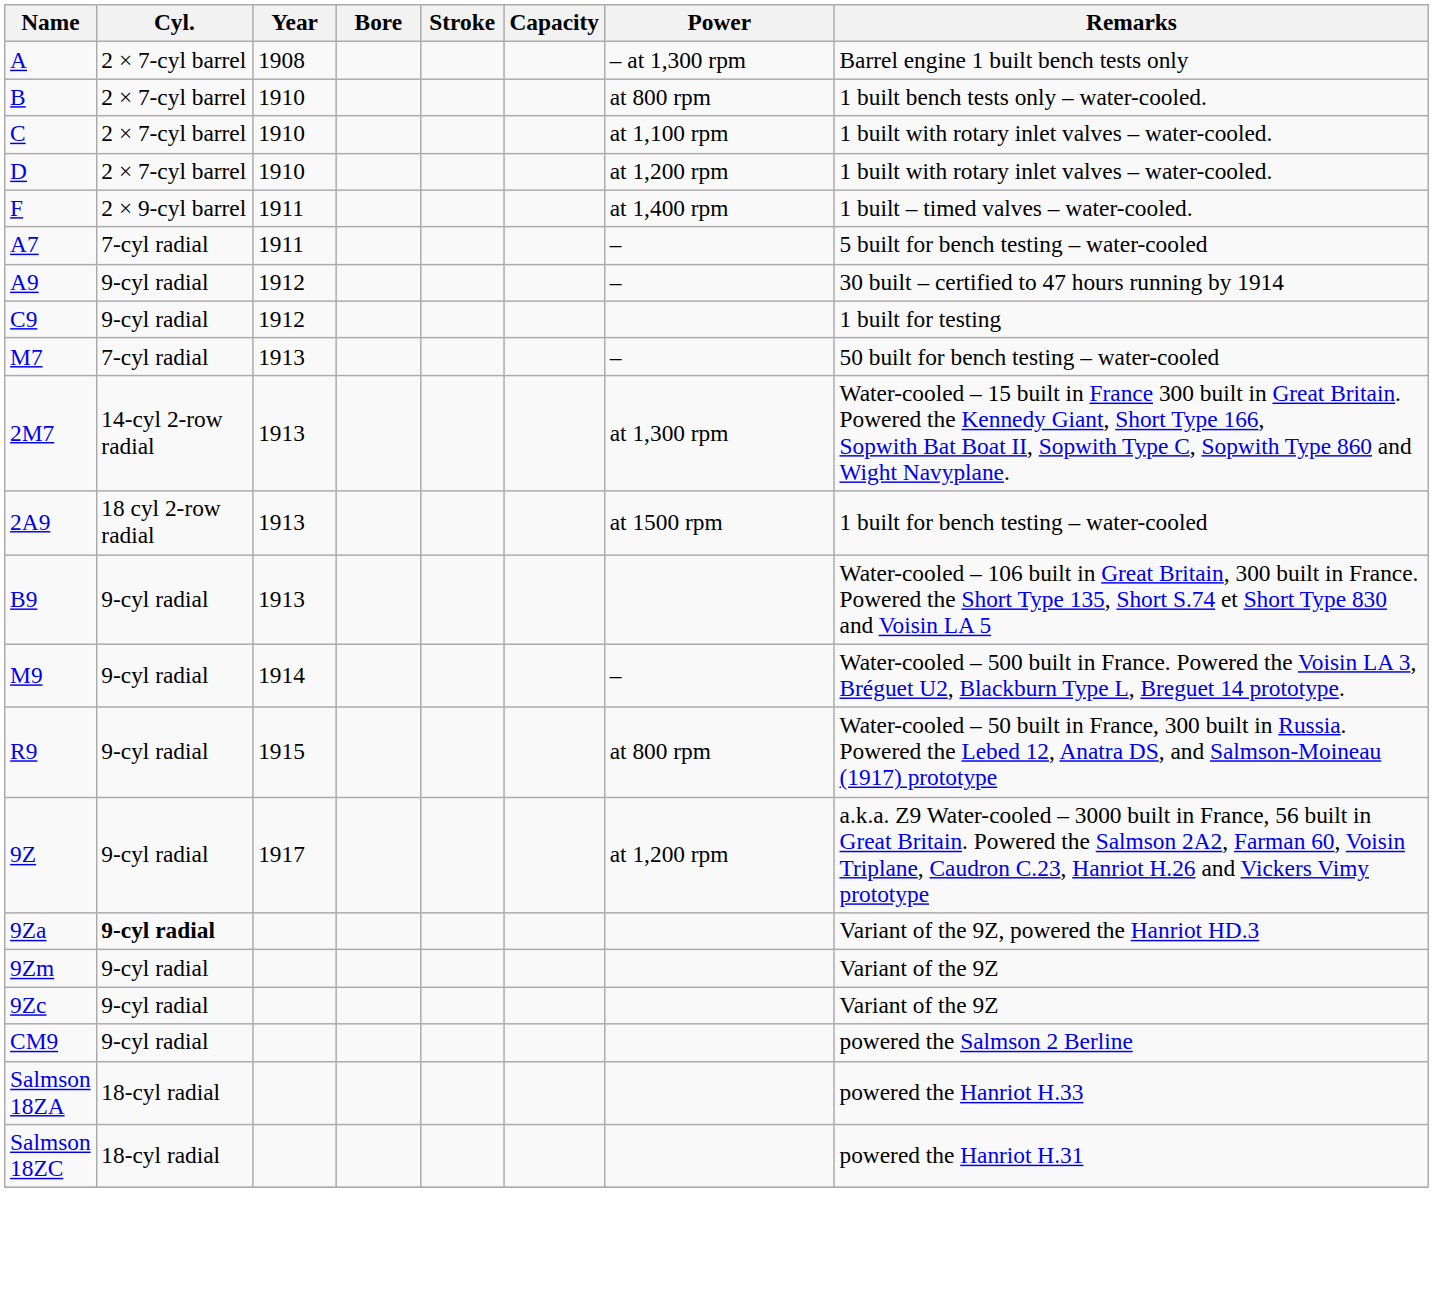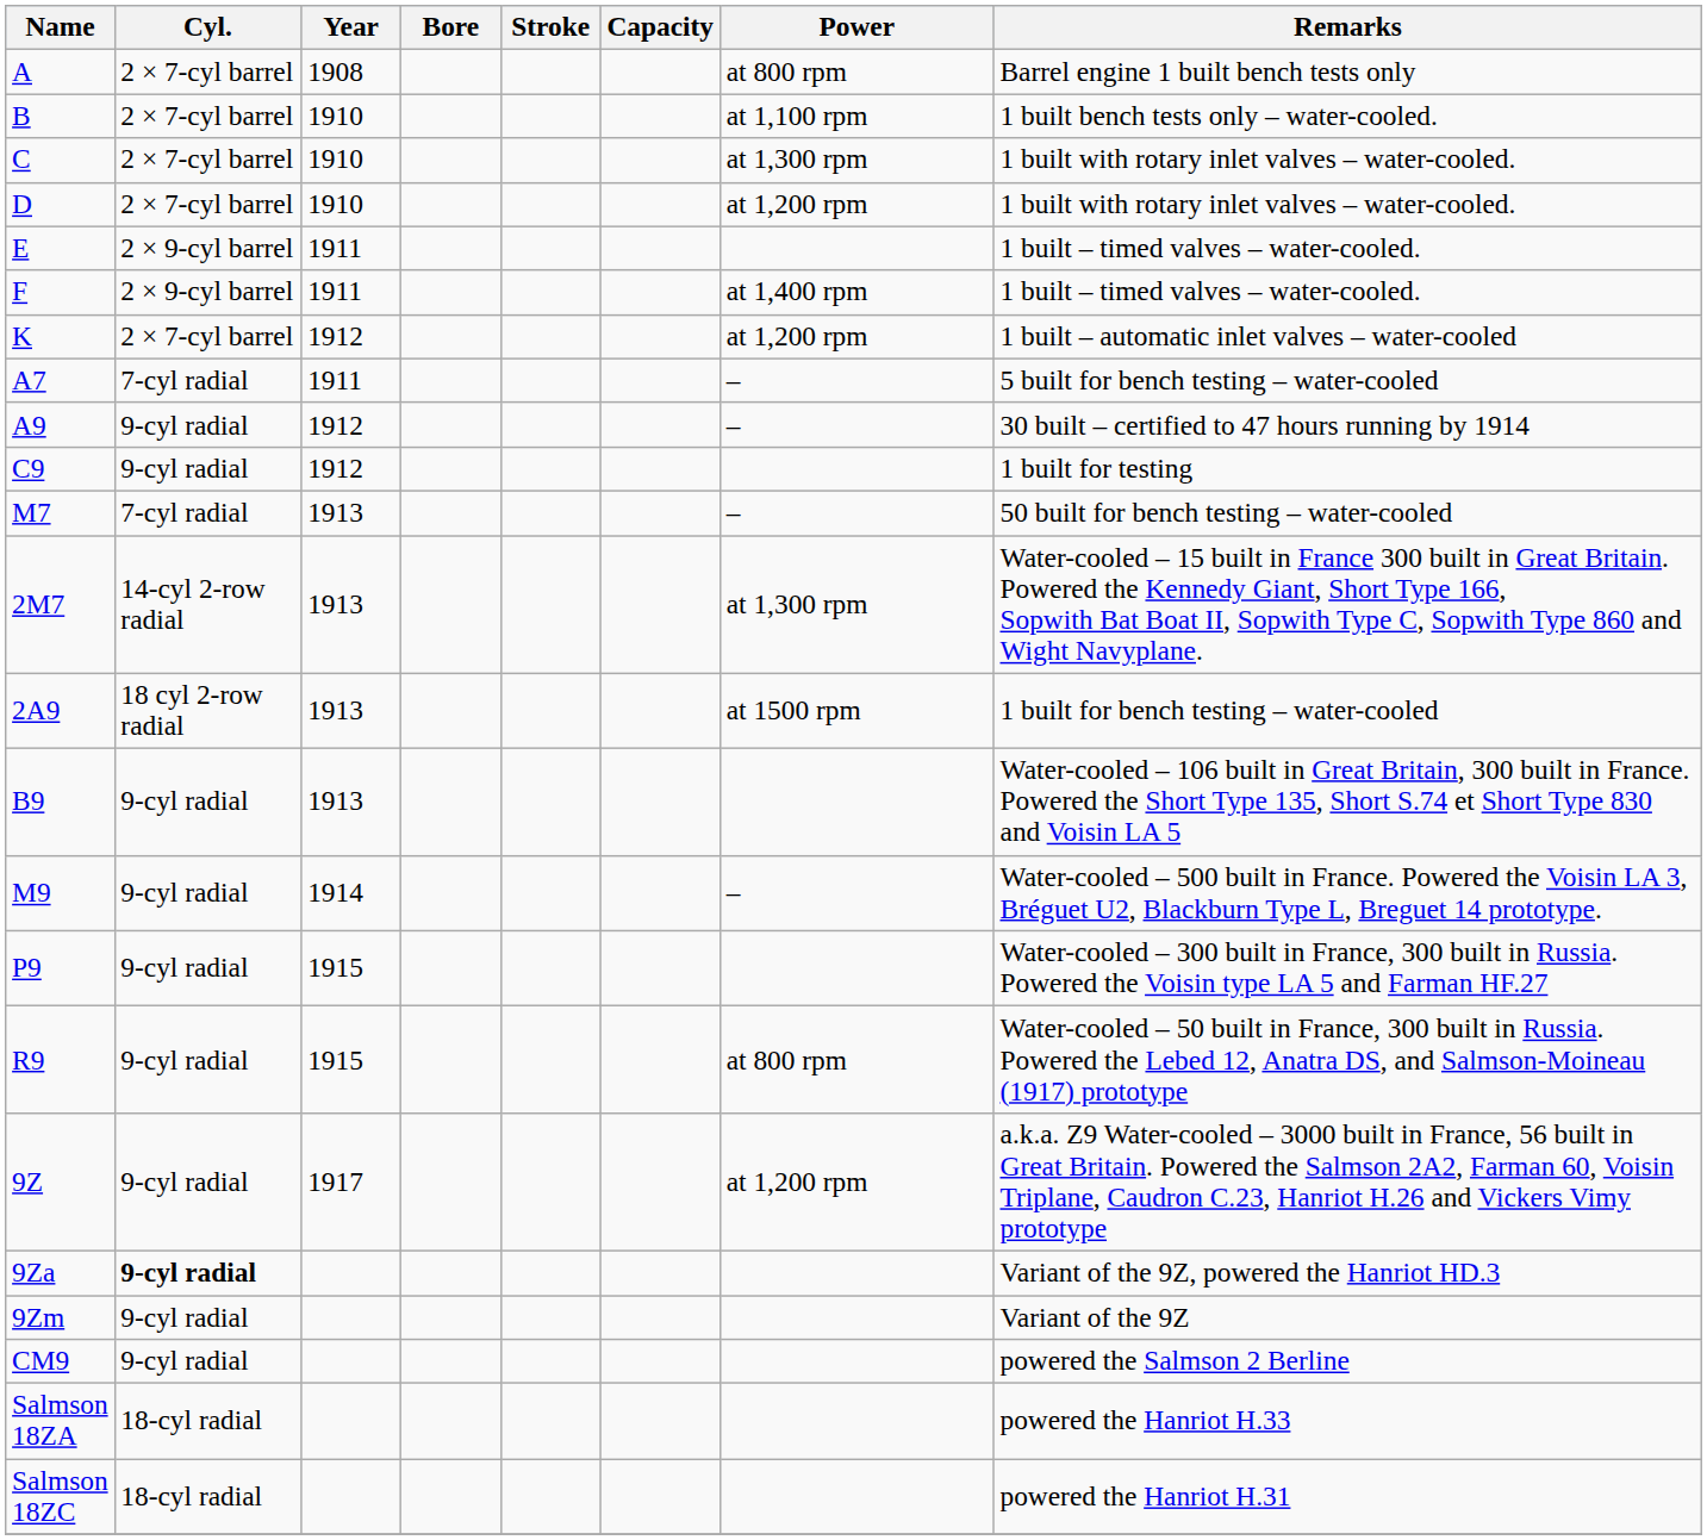 <table class="wikitable">
 <tr style="width: 100%;text-align:center; background:#d8edff;border="1"">
 <th scope="col" width="50px ">Name</th>
 <th scope="col" width="100px ">Cyl.</th>
 <th scope="col" width="50px ">Year</th>
 <th scope="col" width="50px ">Bore</th>
 <th scope="col" width="50px ">Stroke</th>
 <th scope="col" width="50px ">Capacity</th>
 <th scope="col" width="150px ">Power</th>
 <th scope="col" width="400px ">Remarks</th>
 </tr>
 <tr>
 <td> <a href='#'>A</a></td>
 <td> 2 × 7-cyl barrel</td>
 <td> 1908</td>
 <td> </td>
 <td> </td>
 <td> </td>
-<td>  –  at 1,300 rpm</td>
+<td>  at 800 rpm</td>
 <td>  Barrel engine 1 built bench tests only</td>
 </tr>
 <tr>
 <td> <a href='#'>B</a></td>
 <td> 2 × 7-cyl barrel</td>
 <td> 1910</td>
 <td> </td>
 <td> </td>
 <td> </td>
-<td>  at 800 rpm</td>
+<td>  at 1,100 rpm</td>
 <td> 1 built bench tests only – water-cooled.</td>
 </tr>
 <tr>
 <td> <a href='#'>C</a></td>
 <td> 2 × 7-cyl barrel</td>
 <td> 1910</td>
 <td> </td>
 <td> </td>
 <td> </td>
-<td>  at 1,100 rpm</td>
+<td>  at 1,300 rpm</td>
 <td> 1 built with rotary inlet valves – water-cooled.</td>
 </tr>
 <tr>
 <td> <a href='#'>D</a></td>
 <td> 2 × 7-cyl barrel</td>
 <td> 1910</td>
 <td> </td>
 <td> </td>
 <td> </td>
 <td>  at 1,200 rpm</td>
 <td> 1 built with rotary inlet valves –  water-cooled.</td>
 </tr>
 <tr>
+<td> <a href='#'>E</a></td>
+<td> 2 × 9-cyl barrel</td>
+<td> 1911</td>
+<td> </td>
+<td> </td>
+<td> </td>
+<td> </td>
+<td> 1 built – timed valves – water-cooled.</td>
+</tr>
+<tr>
 <td> <a href='#'>F</a></td>
 <td> 2 × 9-cyl barrel</td>
 <td> 1911</td>
 <td> </td>
 <td> </td>
 <td> </td>
 <td>  at 1,400 rpm</td>
 <td> 1 built – timed valves – water-cooled.</td>
+</tr>
+<tr>
+<td> <a href='#'>K</a></td>
+<td> 2 × 7-cyl barrel</td>
+<td> 1912</td>
+<td> </td>
+<td> </td>
+<td> </td>
+<td>  at 1,200 rpm</td>
+<td> 1 built – automatic inlet valves – water-cooled</td>
 </tr>
 <tr>
 <td> <a href='#'>A7</a></td>
 <td> 7-cyl radial</td>
 <td> 1911</td>
 <td> </td>
 <td> </td>
 <td> </td>
 <td>  – </td>
 <td> 5 built for bench testing – water-cooled</td>
 </tr>
 <tr>
 <td> <a href='#'>A9</a></td>
 <td> 9-cyl radial</td>
 <td> 1912</td>
 <td> </td>
 <td> </td>
 <td> </td>
 <td>  – </td>
 <td> 30 built – certified to 47 hours running by 1914</td>
 </tr>
 <tr>
 <td> <a href='#'>C9</a></td>
 <td> 9-cyl radial</td>
 <td> 1912</td>
 <td> </td>
 <td> </td>
 <td> </td>
 <td> </td>
 <td> 1 built for testing</td>
 </tr>
 <tr>
 <td> <a href='#'>M7</a></td>
 <td> 7-cyl radial</td>
 <td> 1913</td>
 <td> </td>
 <td> </td>
 <td> </td>
 <td>  – </td>
 <td> 50 built for bench testing – water-cooled</td>
 </tr>
 <tr>
 <td> <a href='#'>2M7</a></td>
 <td> 14-cyl 2-row radial</td>
 <td> 1913</td>
 <td> </td>
 <td> </td>
 <td> </td>
 <td>  at 1,300 rpm</td>
 <td> Water-cooled – 15 built in <a href='#'>France</a> 300 built in <a href='#'>Great Britain</a>. Powered the <a href='#'>Kennedy Giant</a>, <a href='#'>Short Type 166</a>,<br><a href='#'>Sopwith Bat Boat II</a>, <a href='#'>Sopwith Type C</a>, <a href='#'>Sopwith Type 860</a> and <a href='#'>Wight Navyplane</a>.</td>
 </tr>
 <tr>
 <td> <a href='#'>2A9</a></td>
 <td> 18 cyl 2-row radial</td>
 <td> 1913</td>
 <td> </td>
 <td> </td>
 <td> </td>
 <td>  at 1500 rpm</td>
 <td> 1 built for bench testing – water-cooled</td>
 </tr>
 <tr>
 <td> <a href='#'>B9</a></td>
 <td> 9-cyl radial</td>
 <td> 1913</td>
 <td> </td>
 <td> </td>
 <td> </td>
 <td> </td>
 <td> Water-cooled – 106 built in <a href='#'>Great Britain</a>, 300 built in France. Powered the <a href='#'>Short Type 135</a>, <a href='#'>Short S.74</a> et <a href='#'>Short Type 830</a> and <a href='#'>Voisin LA 5</a></td>
 </tr>
 <tr>
 <td> <a href='#'>M9</a></td>
 <td> 9-cyl radial</td>
 <td> 1914</td>
 <td> </td>
 <td> </td>
 <td> </td>
 <td>  – </td>
 <td> Water-cooled – 500 built in France. Powered the <a href='#'>Voisin LA 3</a>, <a href='#'>Bréguet U2</a>, <a href='#'>Blackburn Type L</a>, <a href='#'>Breguet 14 prototype</a>.</td>
 </tr>
 <tr>
+<td> <a href='#'>P9</a></td>
+<td> 9-cyl radial</td>
+<td> 1915</td>
+<td> </td>
+<td> </td>
+<td> </td>
+<td> </td>
+<td>  Water-cooled – 300 built in France, 300 built in <a href='#'>Russia</a>. Powered the <a href='#'>Voisin type LA 5</a> and <a href='#'>Farman HF.27</a></td>
+</tr>
+<tr>
 <td> <a href='#'>R9</a></td>
 <td> 9-cyl radial</td>
 <td> 1915</td>
 <td> </td>
 <td> </td>
 <td> </td>
 <td>  at 800 rpm</td>
 <td> Water-cooled – 50 built in France, 300 built in <a href='#'>Russia</a>. Powered the <a href='#'>Lebed 12</a>, <a href='#'>Anatra DS</a>, and <a href='#'>Salmson-Moineau (1917) prototype</a></td>
 </tr>
 <tr>
 <td> <a href='#'>9Z</a></td>
 <td> 9-cyl radial</td>
 <td> 1917</td>
 <td> </td>
 <td> </td>
 <td> </td>
 <td>  at 1,200 rpm</td>
 <td> a.k.a. Z9 Water-cooled – 3000 built in France, 56 built in <a href='#'>Great Britain</a>. Powered the <a href='#'>Salmson 2A2</a>, <a href='#'>Farman 60</a>, <a href='#'>Voisin Triplane</a>,  <a href='#'>Caudron C.23</a>, <a href='#'>Hanriot H.26</a> and <a href='#'>Vickers Vimy prototype</a></td>
 </tr>
 <tr>
 <td> <a href='#'>9Za</a></td>
 <td><strong> 9-cyl radial</strong></td>
 <td></td>
 <td></td>
 <td></td>
 <td></td>
 <td></td>
 <td> Variant of the 9Z, powered the <a href='#'>Hanriot HD.3</a></td>
 </tr>
 <tr>
 <td> <a href='#'>9Zm</a></td>
-<td> 9-cyl radial</td>
-<td></td>
-<td></td>
-<td></td>
-<td></td>
-<td></td>
-<td>  Variant of the 9Z</td>
-</tr>
-<tr>
-<td> <a href='#'>9Zc</a></td>
 <td> 9-cyl radial</td>
 <td></td>
 <td></td>
 <td></td>
 <td></td>
 <td></td>
 <td>  Variant of the 9Z</td>
 </tr>
 <tr>
 <td> <a href='#'>CM9</a></td>
 <td> 9-cyl radial</td>
 <td></td>
 <td></td>
 <td></td>
 <td></td>
 <td> </td>
 <td> powered the <a href='#'>Salmson 2 Berline</a></td>
 </tr>
 <tr>
 <td> <a href='#'>Salmson 18ZA</a></td>
 <td> 18-cyl radial</td>
 <td></td>
 <td></td>
 <td></td>
 <td></td>
 <td> </td>
 <td> powered the <a href='#'>Hanriot H.33</a></td>
 </tr>
 <tr>
 <td> <a href='#'>Salmson 18ZC</a></td>
 <td> 18-cyl radial</td>
 <td></td>
 <td></td>
 <td></td>
 <td></td>
 <td> </td>
 <td> powered the <a href='#'>Hanriot H.31</a></td>
 </tr>
 <tr>
 </tr>
 </table>
